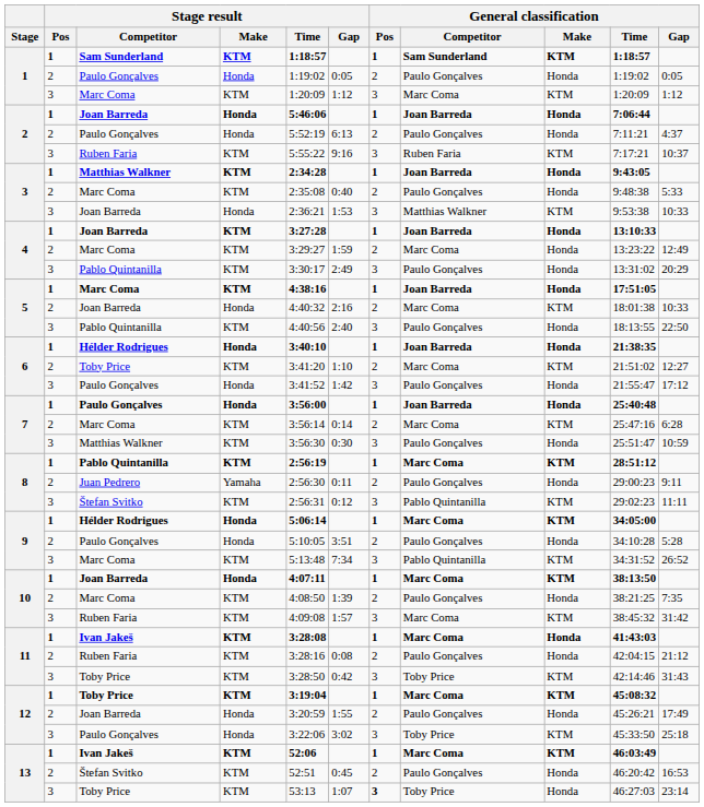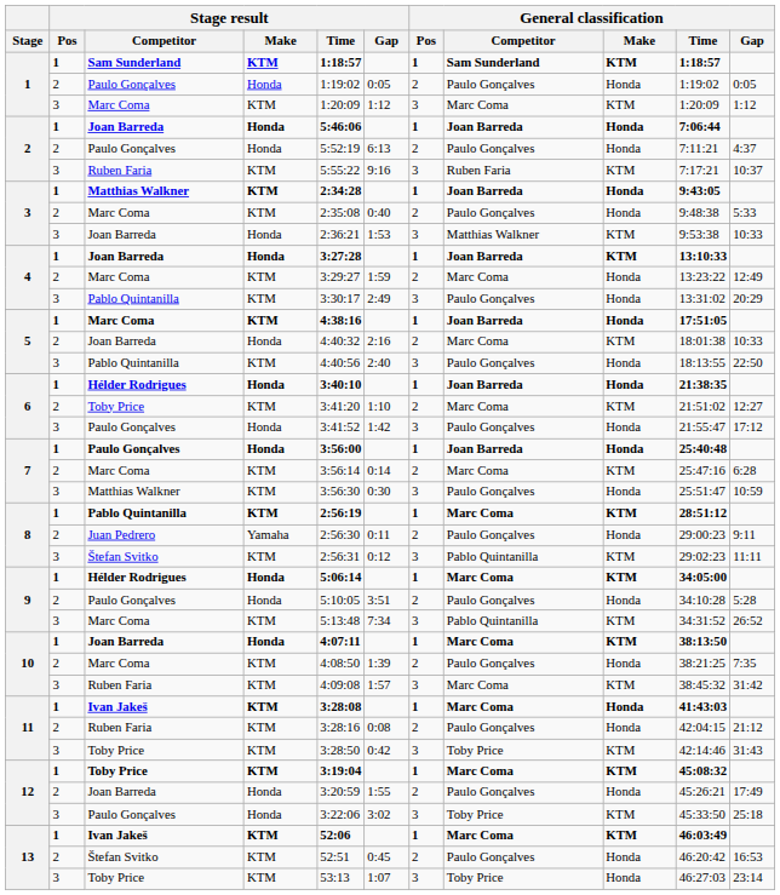 <table class="wikitable" style="font-size:85%;">
 <tr>
 <th></th>
 <th colspan=5><big>Stage result </big></th>
 <th colspan=5><big>General classification</big></th>
 </tr>
 <tr>
 <th width="40px">Stage</th>
 <th width="30px">Pos</th>
 <th width="160px">Competitor</th>
 <th width="70px">Make</th>
 <th width="40px">Time</th>
 <th width="40px">Gap</th>
 <th width="30px">Pos</th>
 <th width="160px">Competitor</th>
 <th width="70px">Make</th>
 <th width="40px">Time</th>
 <th width="40px">Gap</th>
 </tr>
 <tr>
 <th rowspan=3>1</th>
 <td><strong>1</strong></td>
 <td><strong> <a href='#'>Sam Sunderland</a></strong></td>
 <td><strong><a href='#'>KTM</a></strong></td>
 <td><strong>1:18:57</strong></td>
 <td></td>
 <td><strong>1</strong></td>
 <td><strong> Sam Sunderland</strong></td>
 <td><strong>KTM</strong></td>
 <td><strong>1:18:57</strong></td>
 <td></td>
 </tr>
 <tr>
 <td>2</td>
 <td> <a href='#'>Paulo Gonçalves</a></td>
 <td><a href='#'>Honda</a></td>
 <td>1:19:02</td>
 <td>0:05</td>
 <td>2</td>
 <td> Paulo Gonçalves</td>
 <td>Honda</td>
 <td>1:19:02</td>
 <td>0:05</td>
 </tr>
 <tr>
 <td>3</td>
 <td> <a href='#'>Marc Coma</a></td>
 <td>KTM</td>
 <td>1:20:09</td>
 <td>1:12</td>
 <td>3</td>
 <td> Marc Coma</td>
 <td>KTM</td>
 <td>1:20:09</td>
 <td>1:12</td>
 </tr>
 <tr>
 <th rowspan=3>2</th>
 <td><strong>1</strong></td>
 <td><strong> <a href='#'>Joan Barreda</a></strong></td>
 <td><strong>Honda</strong></td>
 <td><strong>5:46:06</strong></td>
 <td></td>
 <td><strong>1</strong></td>
 <td><strong> Joan Barreda</strong></td>
 <td><strong>Honda</strong></td>
 <td><strong>7:06:44</strong></td>
 <td></td>
 </tr>
 <tr>
 <td>2</td>
 <td> Paulo Gonçalves</td>
 <td>Honda</td>
 <td>5:52:19</td>
 <td>6:13</td>
 <td>2</td>
 <td> Paulo Gonçalves</td>
 <td>Honda</td>
 <td>7:11:21</td>
 <td>4:37</td>
 </tr>
 <tr>
 <td>3</td>
 <td> <a href='#'>Ruben Faria</a></td>
 <td>KTM</td>
 <td>5:55:22</td>
 <td>9:16</td>
 <td>3</td>
 <td> Ruben Faria</td>
 <td>KTM</td>
 <td>7:17:21</td>
 <td>10:37</td>
 </tr>
 <tr>
 <th rowspan=3>3</th>
 <td><strong>1</strong></td>
 <td><strong> <a href='#'>Matthias Walkner</a></strong></td>
 <td><strong>KTM</strong></td>
 <td><strong>2:34:28</strong></td>
 <td></td>
 <td><strong>1</strong></td>
 <td><strong> Joan Barreda</strong></td>
 <td><strong>Honda</strong></td>
 <td><strong>9:43:05</strong></td>
 <td></td>
 </tr>
 <tr>
 <td>2</td>
 <td> Marc Coma</td>
 <td>KTM</td>
 <td>2:35:08</td>
 <td>0:40</td>
 <td>2</td>
 <td> Paulo Gonçalves</td>
 <td>Honda</td>
 <td>9:48:38</td>
 <td>5:33</td>
 </tr>
 <tr>
 <td>3</td>
 <td> Joan Barreda</td>
 <td>Honda</td>
 <td>2:36:21</td>
 <td>1:53</td>
 <td>3</td>
 <td> Matthias Walkner</td>
 <td>KTM</td>
 <td>9:53:38</td>
 <td>10:33</td>
 </tr>
 <tr>
 <th rowspan=3>4</th>
 <td><strong>1</strong></td>
 <td><strong> Joan Barreda</strong></td>
-<td><strong>KTM</strong></td>
+<td><strong>Honda</strong></td>
 <td><strong>3:27:28</strong></td>
 <td></td>
 <td><strong>1</strong></td>
 <td><strong> Joan Barreda</strong></td>
-<td><strong>Honda</strong></td>
+<td><strong>KTM</strong></td>
 <td><strong>13:10:33</strong></td>
 <td></td>
 </tr>
 <tr>
 <td>2</td>
 <td> Marc Coma</td>
 <td>KTM</td>
 <td>3:29:27</td>
 <td>1:59</td>
 <td>2</td>
 <td> Marc Coma</td>
 <td>Honda</td>
 <td>13:23:22</td>
 <td>12:49</td>
 </tr>
 <tr>
 <td>3</td>
 <td> <a href='#'>Pablo Quintanilla</a></td>
 <td>KTM</td>
 <td>3:30:17</td>
 <td>2:49</td>
 <td>3</td>
 <td> Paulo Gonçalves</td>
 <td>Honda</td>
 <td>13:31:02</td>
 <td>20:29</td>
 </tr>
 <tr>
 <th rowspan=3>5</th>
 <td><strong>1</strong></td>
 <td><strong> Marc Coma</strong></td>
 <td><strong>KTM</strong></td>
 <td><strong>4:38:16</strong></td>
 <td></td>
 <td><strong>1</strong></td>
 <td><strong> Joan Barreda</strong></td>
 <td><strong>Honda</strong></td>
 <td><strong>17:51:05</strong></td>
 <td></td>
 </tr>
 <tr>
 <td>2</td>
 <td> Joan Barreda</td>
 <td>Honda</td>
 <td>4:40:32</td>
 <td>2:16</td>
 <td>2</td>
 <td> Marc Coma</td>
 <td>KTM</td>
 <td>18:01:38</td>
 <td>10:33</td>
 </tr>
 <tr>
 <td>3</td>
 <td> Pablo Quintanilla</td>
 <td>KTM</td>
 <td>4:40:56</td>
 <td>2:40</td>
 <td>3</td>
 <td> Paulo Gonçalves</td>
 <td>Honda</td>
 <td>18:13:55</td>
 <td>22:50</td>
 </tr>
 <tr>
 <th rowspan=3>6</th>
 <td><strong>1</strong></td>
 <td><strong> <a href='#'>Hélder Rodrigues</a></strong></td>
 <td><strong>Honda</strong></td>
 <td><strong>3:40:10</strong></td>
 <td></td>
 <td><strong>1</strong></td>
 <td><strong> Joan Barreda</strong></td>
 <td><strong>Honda</strong></td>
 <td><strong>21:38:35</strong></td>
 <td></td>
 </tr>
 <tr>
 <td>2</td>
 <td> <a href='#'>Toby Price</a></td>
 <td>KTM</td>
 <td>3:41:20</td>
 <td>1:10</td>
 <td>2</td>
 <td> Marc Coma</td>
 <td>KTM</td>
 <td>21:51:02</td>
 <td>12:27</td>
 </tr>
 <tr>
 <td>3</td>
 <td> Paulo Gonçalves</td>
 <td>Honda</td>
 <td>3:41:52</td>
 <td>1:42</td>
 <td>3</td>
 <td> Paulo Gonçalves</td>
 <td>Honda</td>
 <td>21:55:47</td>
 <td>17:12</td>
 </tr>
 <tr>
 <th rowspan=3>7</th>
 <td><strong>1</strong></td>
 <td><strong> Paulo Gonçalves</strong></td>
 <td><strong>Honda</strong></td>
 <td><strong>3:56:00</strong></td>
 <td></td>
 <td><strong>1</strong></td>
 <td><strong> Joan Barreda</strong></td>
 <td><strong>Honda</strong></td>
 <td><strong>25:40:48</strong></td>
 <td></td>
 </tr>
 <tr>
 <td>2</td>
 <td> Marc Coma</td>
 <td>KTM</td>
 <td>3:56:14</td>
 <td>0:14</td>
 <td>2</td>
 <td> Marc Coma</td>
 <td>KTM</td>
 <td>25:47:16</td>
 <td>6:28</td>
 </tr>
 <tr>
 <td>3</td>
 <td> Matthias Walkner</td>
 <td>KTM</td>
 <td>3:56:30</td>
 <td>0:30</td>
 <td>3</td>
 <td> Paulo Gonçalves</td>
 <td>Honda</td>
 <td>25:51:47</td>
 <td>10:59</td>
 </tr>
 <tr>
 <th rowspan=3>8</th>
 <td><strong>1</strong></td>
 <td><strong> Pablo Quintanilla</strong></td>
 <td><strong>KTM</strong></td>
 <td><strong>2:56:19</strong></td>
 <td></td>
 <td><strong>1</strong></td>
 <td><strong> Marc Coma</strong></td>
 <td><strong>KTM</strong></td>
 <td><strong>28:51:12</strong></td>
 <td></td>
 </tr>
 <tr>
 <td>2</td>
 <td> <a href='#'>Juan Pedrero</a></td>
 <td>Yamaha</td>
 <td>2:56:30</td>
 <td>0:11</td>
 <td>2</td>
 <td> Paulo Gonçalves</td>
 <td>Honda</td>
 <td>29:00:23</td>
 <td>9:11</td>
 </tr>
 <tr>
 <td>3</td>
 <td> <a href='#'>Štefan Svitko</a></td>
 <td>KTM</td>
 <td>2:56:31</td>
 <td>0:12</td>
 <td>3</td>
 <td> Pablo Quintanilla</td>
 <td>KTM</td>
 <td>29:02:23</td>
 <td>11:11</td>
 </tr>
 <tr>
 <th rowspan=3>9</th>
 <td><strong>1</strong></td>
 <td><strong> Hélder Rodrigues</strong></td>
 <td><strong>Honda</strong></td>
 <td><strong>5:06:14</strong></td>
 <td></td>
 <td><strong>1</strong></td>
 <td><strong> Marc Coma</strong></td>
 <td><strong>KTM</strong></td>
 <td><strong>34:05:00</strong></td>
 <td></td>
 </tr>
 <tr>
 <td>2</td>
 <td> Paulo Gonçalves</td>
 <td>Honda</td>
 <td>5:10:05</td>
 <td>3:51</td>
 <td>2</td>
 <td> Paulo Gonçalves</td>
 <td>Honda</td>
 <td>34:10:28</td>
 <td>5:28</td>
 </tr>
 <tr>
 <td>3</td>
 <td> Marc Coma</td>
 <td>KTM</td>
 <td>5:13:48</td>
 <td>7:34</td>
 <td>3</td>
 <td> Pablo Quintanilla</td>
 <td>KTM</td>
 <td>34:31:52</td>
 <td>26:52</td>
 </tr>
 <tr>
 <th rowspan=3>10</th>
 <td><strong>1</strong></td>
 <td><strong> Joan Barreda</strong></td>
 <td><strong>Honda</strong></td>
 <td><strong>4:07:11</strong></td>
 <td></td>
 <td><strong>1</strong></td>
 <td><strong> Marc Coma</strong></td>
 <td><strong>KTM</strong></td>
 <td><strong>38:13:50</strong></td>
 <td></td>
 </tr>
 <tr>
 <td>2</td>
 <td> Marc Coma</td>
 <td>KTM</td>
 <td>4:08:50</td>
 <td>1:39</td>
 <td>2</td>
 <td> Paulo Gonçalves</td>
 <td>Honda</td>
 <td>38:21:25</td>
 <td>7:35</td>
 </tr>
 <tr>
 <td>3</td>
 <td> Ruben Faria</td>
 <td>KTM</td>
 <td>4:09:08</td>
 <td>1:57</td>
 <td>3</td>
 <td> Marc Coma</td>
 <td>KTM</td>
 <td>38:45:32</td>
 <td>31:42</td>
 </tr>
 <tr>
 <th rowspan=3>11</th>
 <td><strong>1</strong></td>
 <td><strong> <a href='#'>Ivan Jakeš</a></strong></td>
 <td><strong>KTM</strong></td>
 <td><strong>3:28:08</strong></td>
 <td></td>
 <td><strong>1</strong></td>
 <td><strong> Marc Coma</strong></td>
 <td><strong>Honda</strong></td>
 <td><strong>41:43:03</strong></td>
 <td></td>
 </tr>
 <tr>
 <td>2</td>
 <td> Ruben Faria</td>
 <td>KTM</td>
 <td>3:28:16</td>
 <td>0:08</td>
 <td>2</td>
 <td> Paulo Gonçalves</td>
 <td>Honda</td>
 <td>42:04:15</td>
 <td>21:12</td>
 </tr>
 <tr>
 <td>3</td>
 <td> Toby Price</td>
 <td>KTM</td>
 <td>3:28:50</td>
 <td>0:42</td>
 <td>3</td>
 <td> Toby Price</td>
 <td>KTM</td>
 <td>42:14:46</td>
 <td>31:43</td>
 </tr>
 <tr>
 <th rowspan=3>12</th>
 <td><strong>1</strong></td>
 <td><strong> Toby Price</strong></td>
 <td><strong>KTM</strong></td>
 <td><strong>3:19:04</strong></td>
 <td></td>
 <td><strong>1</strong></td>
 <td><strong> Marc Coma</strong></td>
 <td><strong>KTM</strong></td>
 <td><strong>45:08:32</strong></td>
 <td></td>
 </tr>
 <tr>
 <td>2</td>
 <td> Joan Barreda</td>
 <td>Honda</td>
 <td>3:20:59</td>
 <td>1:55</td>
 <td>2</td>
 <td> Paulo Gonçalves</td>
 <td>Honda</td>
 <td>45:26:21</td>
 <td>17:49</td>
 </tr>
 <tr>
 <td>3</td>
 <td> Paulo Gonçalves</td>
 <td>Honda</td>
 <td>3:22:06</td>
 <td>3:02</td>
 <td>3</td>
 <td> Toby Price</td>
 <td>KTM</td>
 <td>45:33:50</td>
 <td>25:18</td>
 </tr>
 <tr>
 <th rowspan=3>13</th>
 <td><strong>1</strong></td>
 <td><strong> Ivan Jakeš</strong></td>
 <td><strong>KTM</strong></td>
 <td><strong>52:06</strong></td>
 <td></td>
 <td><strong>1</strong></td>
 <td><strong> Marc Coma</strong></td>
 <td><strong>KTM</strong></td>
 <td><strong>46:03:49</strong></td>
 <td></td>
 </tr>
 <tr>
 <td>2</td>
 <td> Štefan Svitko</td>
 <td>KTM</td>
 <td>52:51</td>
 <td>0:45</td>
 <td>2</td>
 <td> Paulo Gonçalves</td>
 <td>Honda</td>
 <td>46:20:42</td>
 <td>16:53</td>
 </tr>
 <tr>
 <td>3</td>
 <td> Toby Price</td>
 <td>KTM</td>
 <td>53:13</td>
 <td>1:07</td>
-<td><strong>3</strong></td>
+<td>3</td>
 <td> Toby Price</td>
 <td>Honda</td>
 <td>46:27:03</td>
 <td>23:14</td>
 </tr>
 </table>
